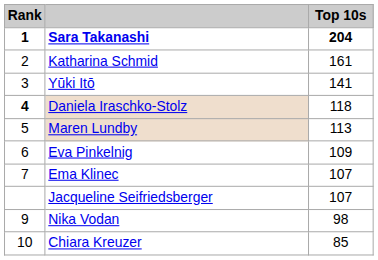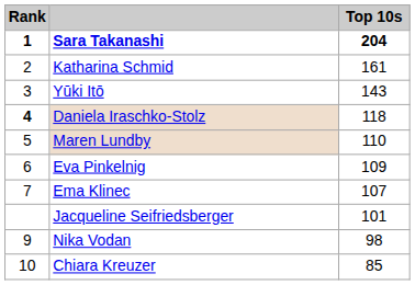 <table class="wikitable plainrowheaders" style="background:#fff; font-size:86%; line-height:16px; border:grey solid 1px; border-collapse:collapse;">
 <tr style="background:#ccc; text-align:center;">
 <th style="background:#ccc;">Rank</th>
 <th style="background:#ccc;" width="254"></th>
 <th style="background:#ccc;" width="58">Top 10s</th>
 </tr>
 <tr>
 <td align=center><strong>1</strong></td>
 <td> <strong><a href='#'>Sara Takanashi</a></strong></td>
 <td align=center><strong>204</strong></td>
 </tr>
 <tr>
 <td align=center>2</td>
 <td> <a href='#'>Katharina Schmid</a></td>
 <td align=center>161</td>
 </tr>
 <tr>
 <td align=center>3</td>
 <td> <a href='#'>Yūki Itō</a></td>
-<td align=center>141</td>
+<td align=center>143</td>
 </tr>
 <tr>
 <td align=center><strong>4</strong></td>
 <td bgcolor=#EFDECD> <a href='#'>Daniela Iraschko-Stolz</a></td>
 <td align=center>118</td>
 </tr>
 <tr>
 <td align=center>5</td>
 <td bgcolor=#EFDECD> <a href='#'>Maren Lundby</a></td>
-<td align=center>113</td>
+<td align=center>110</td>
 </tr>
 <tr>
 <td align=center>6</td>
 <td> <a href='#'>Eva Pinkelnig</a></td>
 <td align=center>109</td>
 </tr>
 <tr>
 <td align=center>7</td>
 <td> <a href='#'>Ema Klinec</a></td>
 <td align=center>107</td>
 </tr>
 <tr>
 <td align=center></td>
 <td> <a href='#'>Jacqueline Seifriedsberger</a></td>
-<td align=center>107</td>
+<td align=center>101</td>
 </tr>
 <tr>
 <td align=center>9</td>
 <td> <a href='#'>Nika Vodan</a></td>
 <td align=center>98</td>
 </tr>
 <tr>
 <td align=center>10</td>
 <td> <a href='#'>Chiara Kreuzer</a></td>
 <td align=center>85</td>
 </tr>
 </table>
